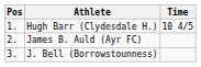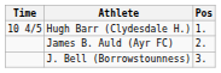 <table class="wikitable">
 <tr>
+<th>Time</th>
+<th>Athlete</th>
 <th>Pos</th>
-<th>Athlete</th>
-<th>Time</th>
 </tr>
 <tr>
+<td>10 4/5</td>
+<td>Hugh Barr (Clydesdale H.)</td>
 <td>1.</td>
-<td>Hugh Barr (Clydesdale H.)</td>
-<td>10 4/5</td>
 </tr>
 <tr>
+<td></td>
+<td>James B. Auld (Ayr FC)</td>
 <td>2.</td>
-<td>James B. Auld (Ayr FC)</td>
-<td></td>
 </tr>
 <tr>
+<td></td>
+<td>J. Bell (Borrowstounness)</td>
 <td>3.</td>
-<td>J. Bell (Borrowstounness)</td>
-<td></td>
 </tr>
 </table>
